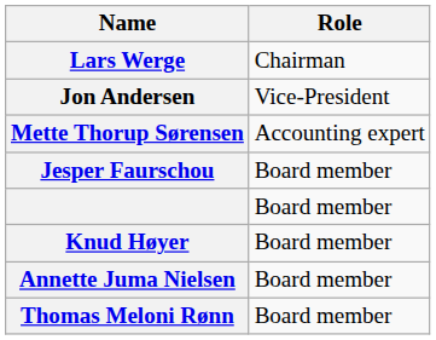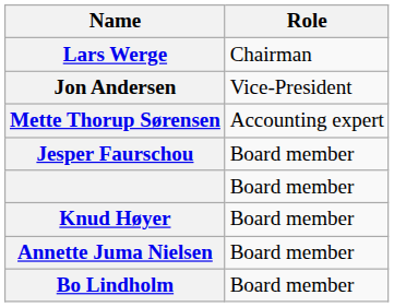 <table class="wikitable sortable plainrowheaders">
 <tr>
 <th scope="col">Name</th>
 <th scope="col">Role</th>
 </tr>
 <tr>
 <th scope="row"><a href='#'>Lars Werge</a></th>
 <td>Chairman</td>
 </tr>
 <tr>
 <th scope="row">Jon Andersen</th>
 <td>Vice-President</td>
 </tr>
 <tr>
 <th scope="row"><a href='#'>Mette Thorup Sørensen</a></th>
 <td>Accounting expert</td>
 </tr>
 <tr>
 <th scope="row"><a href='#'>Jesper Faurschou</a></th>
 <td>Board member</td>
 </tr>
 <tr>
 <th scope="row"></th>
 <td>Board member</td>
 </tr>
 <tr>
 <th scope="row"><a href='#'>Knud Høyer</a></th>
 <td>Board member</td>
 </tr>
 <tr>
 <th scope="row"><a href='#'>Annette Juma Nielsen</a></th>
 <td>Board member</td>
 </tr>
 <tr>
-<th scope="row"><a href='#'>Thomas Meloni Rønn</a></th>
+<th scope="row"><a href='#'>Bo Lindholm</a></th>
 <td>Board member</td>
 </tr>
 </table>
